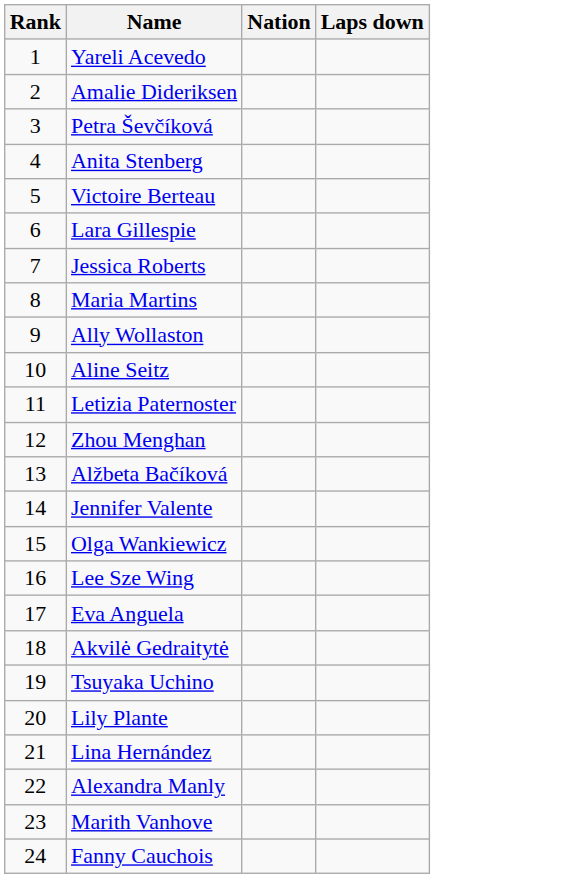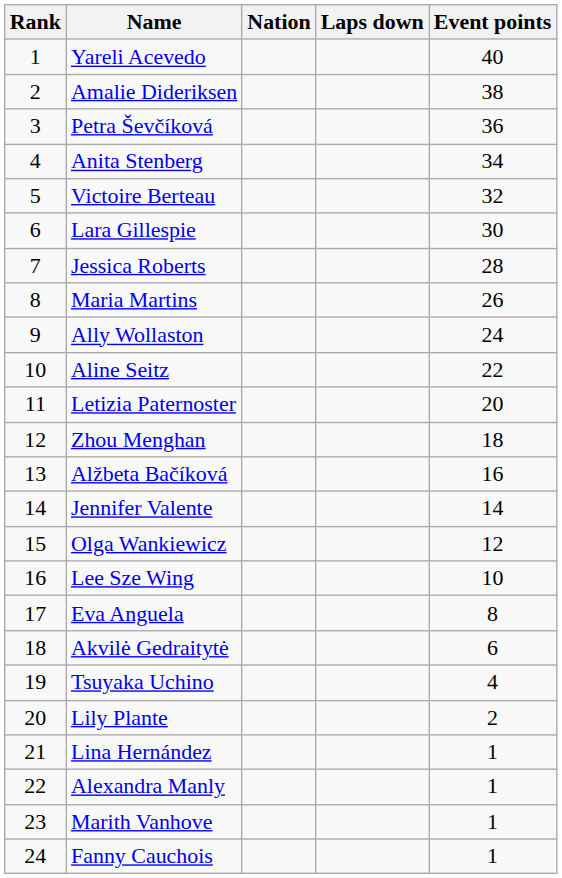 <table class="wikitable sortable" style="text-align:center">
 <tr>
 <th>Rank</th>
 <th>Name</th>
 <th>Nation</th>
 <th>Laps down</th>
+<th>Event points</th>
 </tr>
 <tr>
 <td>1</td>
 <td align=left><a href='#'>Yareli Acevedo</a></td>
 <td align=left></td>
 <td></td>
+<td>40</td>
 </tr>
 <tr>
 <td>2</td>
 <td align=left><a href='#'>Amalie Dideriksen</a></td>
 <td align=left></td>
 <td></td>
+<td>38</td>
 </tr>
 <tr>
 <td>3</td>
 <td align=left><a href='#'>Petra Ševčíková</a></td>
 <td align=left></td>
 <td></td>
+<td>36</td>
 </tr>
 <tr>
 <td>4</td>
 <td align=left><a href='#'>Anita Stenberg</a></td>
 <td align=left></td>
 <td></td>
+<td>34</td>
 </tr>
 <tr>
 <td>5</td>
 <td align=left><a href='#'>Victoire Berteau</a></td>
 <td align=left></td>
 <td></td>
+<td>32</td>
 </tr>
 <tr>
 <td>6</td>
 <td align=left><a href='#'>Lara Gillespie</a></td>
 <td align=left></td>
 <td></td>
+<td>30</td>
 </tr>
 <tr>
 <td>7</td>
 <td align=left><a href='#'>Jessica Roberts</a></td>
 <td align=left></td>
 <td></td>
+<td>28</td>
 </tr>
 <tr>
 <td>8</td>
 <td align=left><a href='#'>Maria Martins</a></td>
 <td align=left></td>
 <td></td>
+<td>26</td>
 </tr>
 <tr>
 <td>9</td>
 <td align=left><a href='#'>Ally Wollaston</a></td>
 <td align=left></td>
 <td></td>
+<td>24</td>
 </tr>
 <tr>
 <td>10</td>
 <td align=left><a href='#'>Aline Seitz</a></td>
 <td align=left></td>
 <td></td>
+<td>22</td>
 </tr>
 <tr>
 <td>11</td>
 <td align=left><a href='#'>Letizia Paternoster</a></td>
 <td align=left></td>
 <td></td>
+<td>20</td>
 </tr>
 <tr>
 <td>12</td>
 <td align=left><a href='#'>Zhou Menghan</a></td>
 <td align=left></td>
 <td></td>
+<td>18</td>
 </tr>
 <tr>
 <td>13</td>
 <td align=left><a href='#'>Alžbeta Bačíková</a></td>
 <td align=left></td>
 <td></td>
+<td>16</td>
 </tr>
 <tr>
 <td>14</td>
 <td align=left><a href='#'>Jennifer Valente</a></td>
 <td align=left></td>
 <td></td>
+<td>14</td>
 </tr>
 <tr>
 <td>15</td>
 <td align=left><a href='#'>Olga Wankiewicz</a></td>
 <td align=left></td>
 <td></td>
+<td>12</td>
 </tr>
 <tr>
 <td>16</td>
 <td align=left><a href='#'>Lee Sze Wing</a></td>
 <td align=left></td>
 <td></td>
+<td>10</td>
 </tr>
 <tr>
 <td>17</td>
 <td align=left><a href='#'>Eva Anguela</a></td>
 <td align=left></td>
 <td></td>
+<td>8</td>
 </tr>
 <tr>
 <td>18</td>
 <td align=left><a href='#'>Akvilė Gedraitytė</a></td>
 <td align=left></td>
 <td></td>
+<td>6</td>
 </tr>
 <tr>
 <td>19</td>
 <td align=left><a href='#'>Tsuyaka Uchino</a></td>
 <td align=left></td>
 <td></td>
+<td>4</td>
 </tr>
 <tr>
 <td>20</td>
 <td align=left><a href='#'>Lily Plante</a></td>
 <td align=left></td>
 <td></td>
+<td>2</td>
 </tr>
 <tr>
 <td>21</td>
 <td align=left><a href='#'>Lina Hernández</a></td>
 <td align=left></td>
 <td></td>
+<td>1</td>
 </tr>
 <tr>
 <td>22</td>
 <td align=left><a href='#'>Alexandra Manly</a></td>
 <td align=left></td>
 <td></td>
+<td>1</td>
 </tr>
 <tr>
 <td>23</td>
 <td align=left><a href='#'>Marith Vanhove</a></td>
 <td align=left></td>
 <td></td>
+<td>1</td>
 </tr>
 <tr>
 <td>24</td>
 <td align=left><a href='#'>Fanny Cauchois</a></td>
 <td align=left></td>
 <td></td>
+<td>1</td>
 </tr>
 </table>
